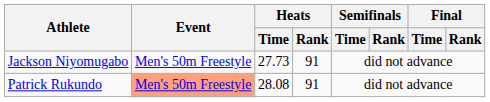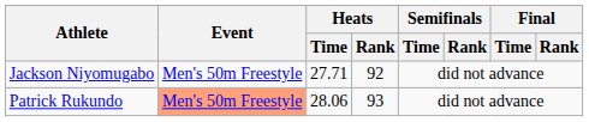 <table class=wikitable style="font-size:90%">
 <tr>
 <th rowspan="2">Athlete</th>
 <th rowspan="2">Event</th>
 <th colspan="2">Heats</th>
 <th colspan="2">Semifinals</th>
 <th colspan="2">Final</th>
 </tr>
 <tr>
 <th>Time</th>
 <th>Rank</th>
 <th>Time</th>
 <th>Rank</th>
 <th>Time</th>
 <th>Rank</th>
 </tr>
 <tr>
 <td rowspan="1"><a href='#'>Jackson Niyomugabo</a></td>
 <td><a href='#'>Men's 50m Freestyle</a></td>
-<td align=center>27.73</td>
-<td align=center>91</td>
+<td align=center>27.71</td>
+<td align=center>92</td>
 <td align=center colspan=4>did not advance</td>
 </tr>
 <tr>
 <td rowspan="1"><a href='#'>Patrick Rukundo</a></td>
 <td style="background: lightsalmon;"><a href='#'>Men's 50m Freestyle</a></td>
-<td align=center>28.08</td>
-<td align=center>91</td>
+<td align=center>28.06</td>
+<td align=center>93</td>
 <td align=center colspan=4>did not advance</td>
 </tr>
 </table>
